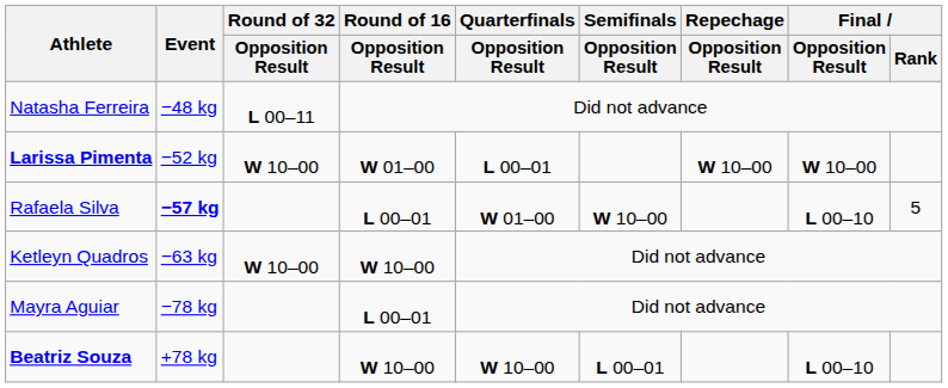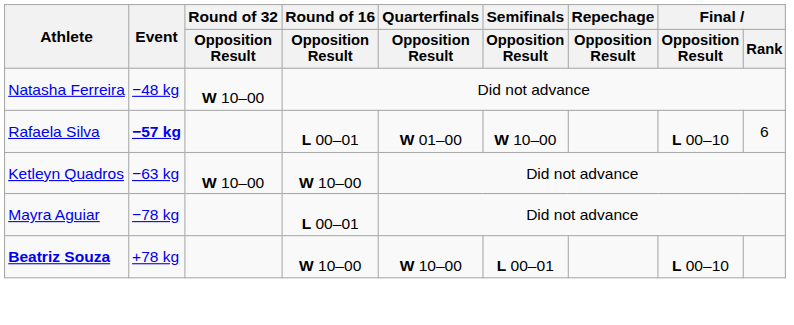 <table class="wikitable" style="font-size:90%">
 <tr>
 <th rowspan="2">Athlete</th>
 <th rowspan="2">Event</th>
 <th>Round of 32</th>
 <th>Round of 16</th>
 <th>Quarterfinals</th>
 <th>Semifinals</th>
 <th>Repechage</th>
 <th colspan=2>Final / </th>
 </tr>
 <tr style="font-size:95%">
 <th>Opposition<br>Result</th>
 <th>Opposition<br>Result</th>
 <th>Opposition<br>Result</th>
 <th>Opposition<br>Result</th>
 <th>Opposition<br>Result</th>
 <th>Opposition<br>Result</th>
 <th>Rank</th>
 </tr>
 <tr align=center>
 <td align=left><a href='#'>Natasha Ferreira</a></td>
 <td align=left><a href='#'>−48 kg</a></td>
-<td><br><strong>L</strong> 00–11</td>
+<td><br><strong>W</strong> 10–00</td>
 <td colspan=6>Did not advance</td>
-</tr>
-<tr align=center>
-<td align=left><strong><a href='#'>Larissa Pimenta</a></strong></td>
-<td align=left><a href='#'>−52 kg</a></td>
-<td><br><strong>W</strong> 10–00</td>
-<td><br><strong>W</strong> 01–00</td>
-<td><br><strong>L</strong> 00–01</td>
-<td></td>
-<td><br><strong>W</strong> 10–00</td>
-<td><br><strong>W</strong> 10–00</td>
-<td></td>
 </tr>
 <tr align=center>
 <td align=left><a href='#'>Rafaela Silva</a></td>
 <td align=left><strong><a href='#'>−57 kg</a></strong></td>
 <td></td>
 <td><br><strong>L</strong> 00–01</td>
 <td><br><strong>W</strong> 01–00</td>
 <td><br><strong>W</strong> 10–00</td>
 <td></td>
 <td><br><strong>L</strong> 00–10</td>
-<td>5</td>
+<td>6</td>
 </tr>
 <tr align=center>
 <td align=left><a href='#'>Ketleyn Quadros</a></td>
 <td align=left><a href='#'>−63 kg</a></td>
 <td><br><strong>W</strong> 10–00</td>
 <td><br><strong>W</strong> 10–00</td>
 <td colspan=5>Did not advance</td>
 </tr>
 <tr align=center>
 <td align=left><a href='#'>Mayra Aguiar</a></td>
 <td align=left><a href='#'>−78 kg</a></td>
 <td></td>
 <td><br><strong>L</strong> 00–01</td>
 <td colspan=5>Did not advance</td>
 </tr>
 <tr align=center>
 <td align=left><strong><a href='#'>Beatriz Souza</a></strong></td>
 <td align=left><a href='#'>+78 kg</a></td>
 <td></td>
 <td><br><strong>W</strong> 10–00</td>
 <td><br><strong>W</strong> 10–00</td>
 <td><br><strong>L</strong> 00–01</td>
 <td></td>
 <td><br><strong>L</strong> 00–10</td>
 <td></td>
 </tr>
 </table>
